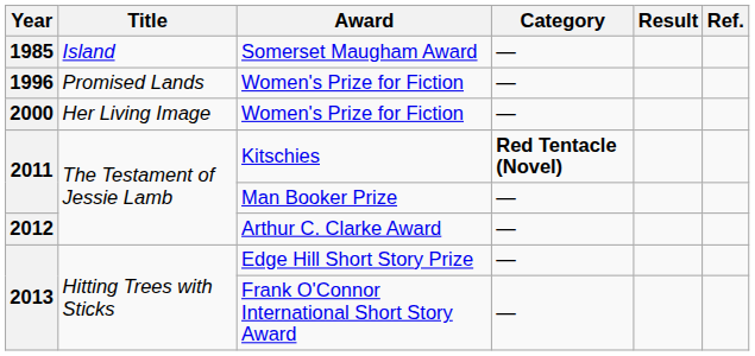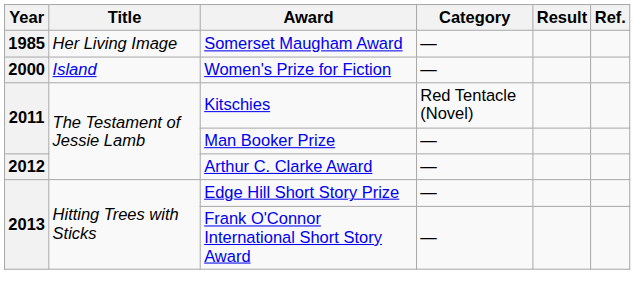 <table class="wikitable sortable">
 <tr>
 <th>Year</th>
 <th>Title</th>
 <th>Award</th>
 <th>Category</th>
 <th>Result</th>
 <th>Ref.</th>
 </tr>
 <tr>
 <th>1985</th>
-<td><em><a href='#'>Island</a></em></td>
+<td><em>Her Living Image</em></td>
 <td><a href='#'>Somerset Maugham Award</a></td>
 <td>—</td>
 <td></td>
 <td></td>
 </tr>
 <tr>
-<th>1996</th>
-<td><em>Promised Lands</em></td>
-<td><a href='#'>Women's Prize for Fiction</a></td>
-<td>—</td>
-<td></td>
-<td></td>
-</tr>
-<tr>
 <th>2000</th>
-<td><em>Her Living Image</em></td>
+<td><em><a href='#'>Island</a></em></td>
 <td><a href='#'>Women's Prize for Fiction</a></td>
 <td>—</td>
 <td></td>
 <td></td>
 </tr>
 <tr>
 <th rowspan="2">2011</th>
 <td rowspan="3"><em>The Testament of Jessie Lamb</em></td>
 <td><a href='#'>Kitschies</a></td>
-<td><strong>Red Tentacle (Novel)</strong></td>
+<td>Red Tentacle (Novel)</td>
 <td></td>
 <td></td>
 </tr>
 <tr>
 <td><a href='#'>Man Booker Prize</a></td>
 <td>—</td>
 <td></td>
 <td></td>
 </tr>
 <tr>
 <th>2012</th>
 <td><a href='#'>Arthur C. Clarke Award</a></td>
 <td>—</td>
 <td></td>
 <td></td>
 </tr>
 <tr>
 <th rowspan="2">2013</th>
 <td rowspan="2"><em>Hitting Trees with Sticks</em></td>
 <td><a href='#'>Edge Hill Short Story Prize</a></td>
 <td>—</td>
 <td></td>
 <td></td>
 </tr>
 <tr>
 <td><a href='#'>Frank O'Connor International Short Story Award</a></td>
 <td>—</td>
 <td></td>
 <td></td>
 </tr>
 </table>
